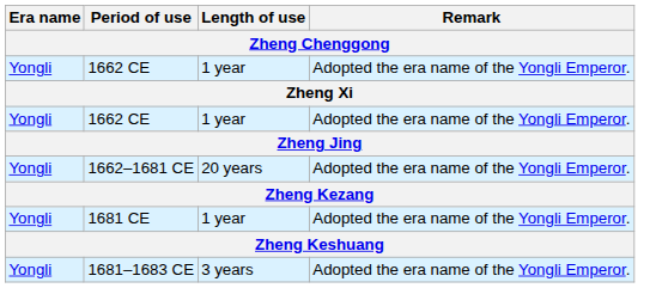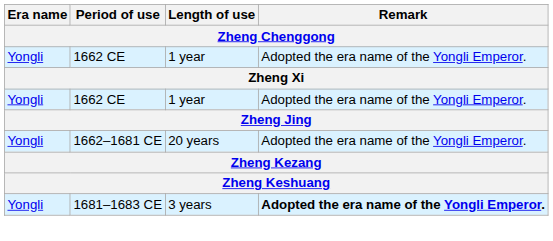 <table class="wikitable">
 <tr>
 <th>Era name</th>
 <th>Period of use</th>
 <th>Length of use</th>
 <th>Remark</th>
 </tr>
 <tr>
 <th colspan="4"><a href='#'>Zheng Chenggong</a><br></th>
 </tr>
 <tr style="background:#DAF2FF;">
 <td><a href='#'>Yongli</a><br></td>
 <td>1662 CE</td>
 <td>1 year</td>
 <td>Adopted the era name of the <a href='#'>Yongli Emperor</a>.</td>
 </tr>
 <tr>
 <th colspan="4">Zheng Xi<br></th>
 </tr>
 <tr style="background:#DAF2FF;">
 <td><a href='#'>Yongli</a><br></td>
 <td>1662 CE</td>
 <td>1 year</td>
 <td>Adopted the era name of the <a href='#'>Yongli Emperor</a>.</td>
 </tr>
 <tr>
 <th colspan="4"><a href='#'>Zheng Jing</a><br></th>
 </tr>
 <tr style="background:#DAF2FF;">
 <td><a href='#'>Yongli</a><br></td>
 <td>1662–1681 CE</td>
 <td>20 years</td>
 <td>Adopted the era name of the <a href='#'>Yongli Emperor</a>.</td>
 </tr>
 <tr>
 <th colspan="4"><a href='#'>Zheng Kezang</a><br></th>
 </tr>
-<tr style="background:#DAF2FF;">
-<td><a href='#'>Yongli</a><br></td>
-<td>1681 CE</td>
-<td>1 year</td>
-<td>Adopted the era name of the <a href='#'>Yongli Emperor</a>.</td>
-</tr>
 <tr>
 <th colspan="4"><a href='#'>Zheng Keshuang</a><br></th>
 </tr>
 <tr style="background:#DAF2FF;">
 <td><a href='#'>Yongli</a><br></td>
 <td>1681–1683 CE</td>
 <td>3 years</td>
-<td>Adopted the era name of the <a href='#'>Yongli Emperor</a>.</td>
+<td><strong>Adopted the era name of the <a href='#'>Yongli Emperor</a>.</strong></td>
 </tr>
 </table>
